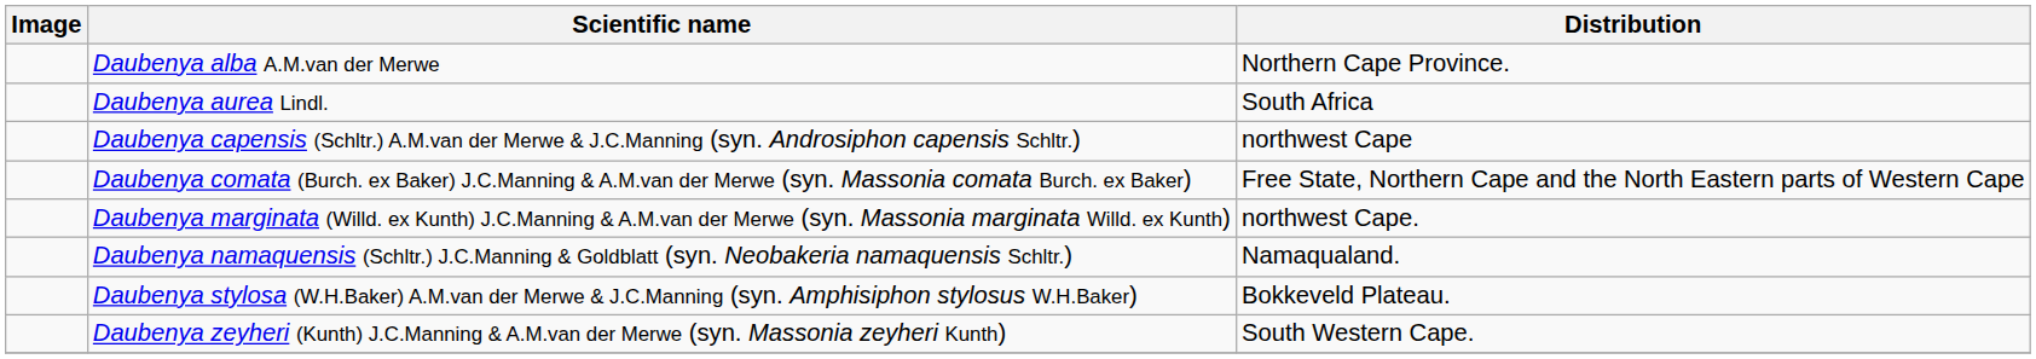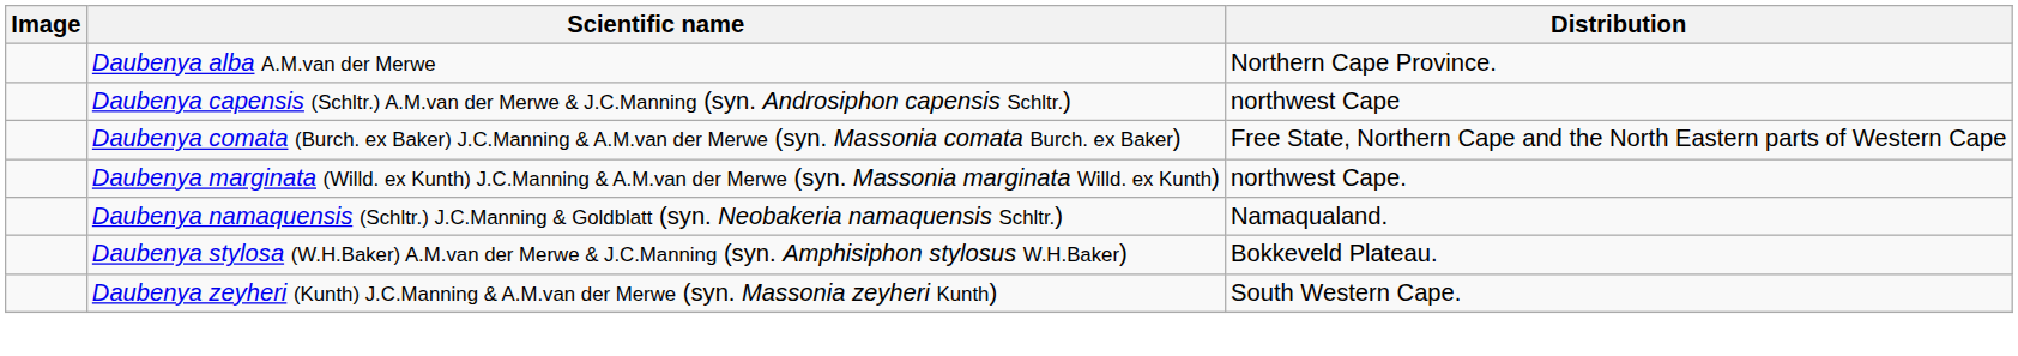 <table class="wikitable">
 <tr>
 <th>Image</th>
 <th>Scientific name</th>
 <th>Distribution</th>
 </tr>
 <tr>
 <td></td>
 <td><em><a href='#'>Daubenya alba</a></em> <small>A.M.van der Merwe</small></td>
 <td>Northern Cape Province.</td>
-</tr>
-<tr>
-<td></td>
-<td><em><a href='#'>Daubenya aurea</a></em> <small>Lindl.</small></td>
-<td>South Africa</td>
 </tr>
 <tr>
 <td></td>
 <td><em><a href='#'>Daubenya capensis</a></em> <small>(Schltr.) A.M.van der Merwe & J.C.Manning</small> (syn. <em>Androsiphon capensis</em> <small>Schltr.</small>)</td>
 <td>northwest Cape</td>
 </tr>
 <tr>
 <td></td>
 <td><em><a href='#'>Daubenya comata</a></em> <small>(Burch. ex Baker) J.C.Manning & A.M.van der Merwe</small> (syn. <em>Massonia comata</em> <small>Burch. ex Baker</small>)</td>
 <td>Free State, Northern Cape and the North Eastern parts of Western Cape</td>
 </tr>
 <tr>
 <td></td>
 <td><em><a href='#'>Daubenya marginata</a></em> <small>(Willd. ex Kunth) J.C.Manning & A.M.van der Merwe</small> (syn. <em>Massonia marginata</em> <small>Willd. ex Kunth</small>)</td>
 <td>northwest Cape.</td>
 </tr>
 <tr>
 <td></td>
 <td><em><a href='#'>Daubenya namaquensis</a></em> <small>(Schltr.) J.C.Manning & Goldblatt</small> (syn. <em>Neobakeria namaquensis</em> <small>Schltr.</small>)</td>
 <td>Namaqualand.</td>
 </tr>
 <tr>
 <td></td>
 <td><em><a href='#'>Daubenya stylosa</a></em> <small>(W.H.Baker) A.M.van der Merwe & J.C.Manning</small> (syn. <em>Amphisiphon stylosus</em> <small>W.H.Baker</small>)</td>
 <td>Bokkeveld Plateau.</td>
 </tr>
 <tr>
 <td></td>
 <td><em><a href='#'>Daubenya zeyheri</a></em> <small>(Kunth) J.C.Manning & A.M.van der Merwe</small> (syn. <em>Massonia zeyheri</em> <small>Kunth</small>)</td>
 <td>South Western Cape.</td>
 </tr>
 <tr>
 </tr>
 </table>
